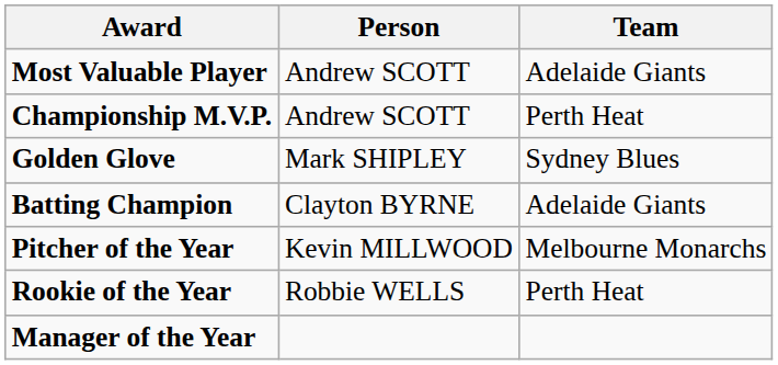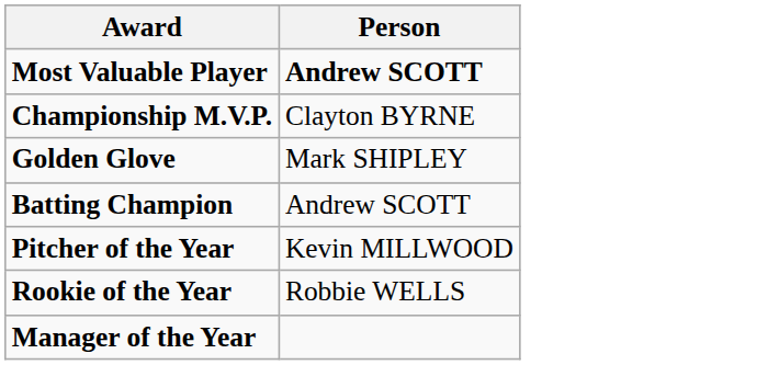 <table class="wikitable">
 <tr>
 <th>Award</th>
 <th>Person</th>
-<th>Team</th>
 </tr>
 <tr>
 <td><strong>Most Valuable Player</strong></td>
-<td>Andrew SCOTT</td>
-<td>Adelaide Giants</td>
+<td><strong>Andrew SCOTT</strong></td>
 </tr>
 <tr>
 <td><strong>Championship M.V.P.</strong></td>
-<td>Andrew SCOTT</td>
-<td>Perth Heat</td>
+<td>Clayton BYRNE</td>
 </tr>
 <tr>
 <td><strong>Golden Glove</strong></td>
 <td>Mark SHIPLEY</td>
-<td>Sydney Blues</td>
 </tr>
 <tr>
 <td><strong>Batting Champion</strong></td>
-<td>Clayton BYRNE</td>
-<td>Adelaide Giants</td>
+<td>Andrew SCOTT</td>
 </tr>
 <tr>
 <td><strong>Pitcher of the Year</strong></td>
 <td>Kevin MILLWOOD</td>
-<td>Melbourne Monarchs</td>
 </tr>
 <tr>
 <td><strong>Rookie of the Year</strong></td>
 <td>Robbie WELLS</td>
-<td>Perth Heat</td>
 </tr>
 <tr>
 <td><strong>Manager of the Year</strong></td>
 <td></td>
-<td></td>
 </tr>
 </table>
